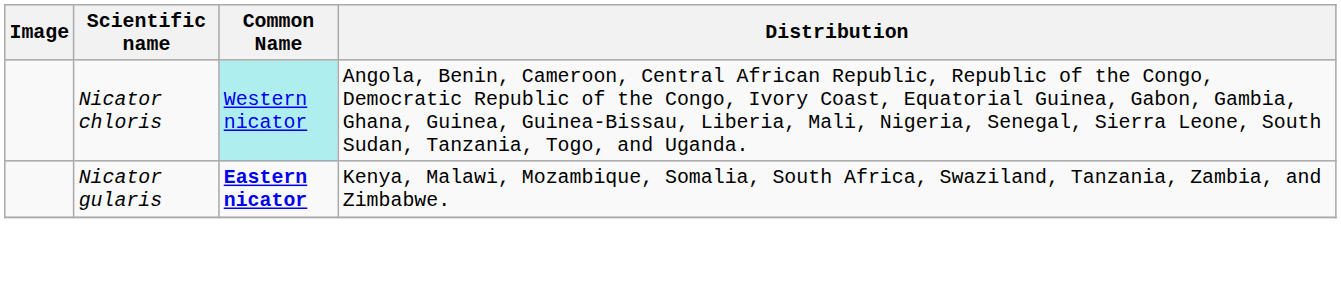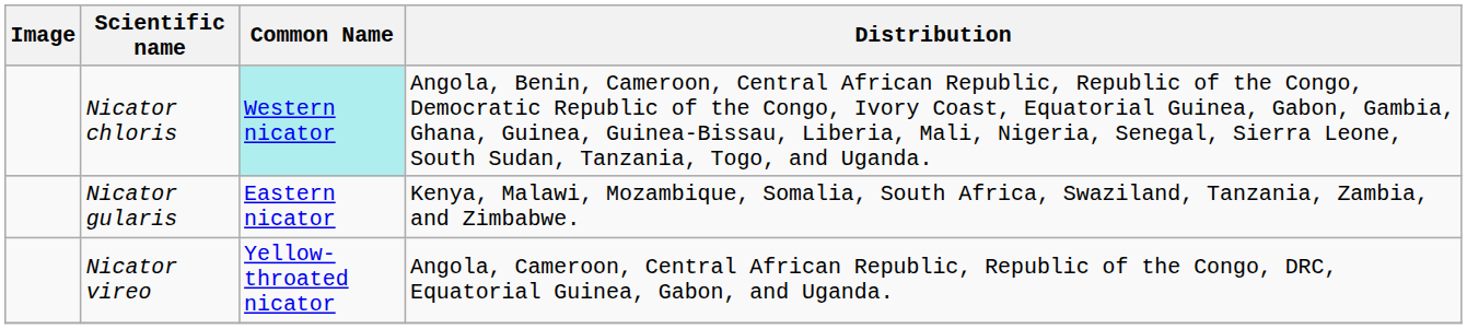 <table class="wikitable">
 <tr>
 <th>Image</th>
 <th>Scientific name</th>
 <th>Common Name</th>
 <th>Distribution</th>
 </tr>
 <tr>
 <td></td>
 <td><em>Nicator chloris</em></td>
 <td style="background: paleturquoise;"><a href='#'>Western nicator</a></td>
 <td>Angola, Benin, Cameroon, Central African Republic, Republic of the Congo, Democratic Republic of the Congo, Ivory Coast, Equatorial Guinea, Gabon, Gambia, Ghana, Guinea, Guinea-Bissau, Liberia, Mali, Nigeria, Senegal, Sierra Leone, South Sudan, Tanzania, Togo, and Uganda.</td>
 </tr>
 <tr>
 <td></td>
 <td><em>Nicator gularis</em></td>
-<td><strong><a href='#'>Eastern nicator</a></strong></td>
+<td><a href='#'>Eastern nicator</a></td>
 <td>Kenya, Malawi, Mozambique, Somalia, South Africa, Swaziland, Tanzania, Zambia, and Zimbabwe.</td>
+</tr>
+<tr>
+<td></td>
+<td><em>Nicator vireo</em></td>
+<td><a href='#'>Yellow-throated nicator</a></td>
+<td>Angola, Cameroon, Central African Republic, Republic of the Congo, DRC, Equatorial Guinea, Gabon, and Uganda.</td>
 </tr>
 <tr>
 </tr>
 </table>
